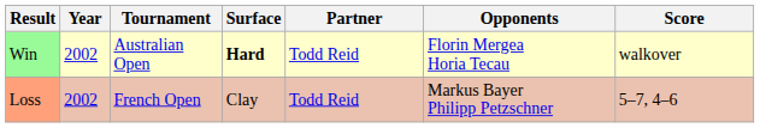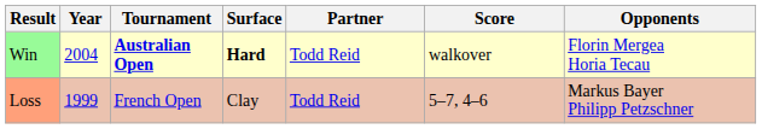 <table class="sortable wikitable">
 <tr>
 <th style="width:45px;">Result</th>
 <th style="width:40px;">Year</th>
 <th style="width:100px;">Tournament</th>
 <th style="width:50px;">Surface</th>
 <th style="width:125px;">Partner</th>
+<th style="width:125px;" class="unsortable">Score</th>
 <th style="width:175px;">Opponents</th>
-<th style="width:125px;" class="unsortable">Score</th>
 </tr>
 <tr style="background:#ffffcc;">
 <td style="background:#98fb98;">Win</td>
-<td><a href='#'>2002</a></td>
-<td><a href='#'>Australian Open</a></td>
+<td><a href='#'>2004</a></td>
+<td><strong><a href='#'>Australian Open</a></strong></td>
 <td><strong>Hard</strong></td>
 <td> <a href='#'>Todd Reid</a></td>
+<td>walkover</td>
 <td> <a href='#'>Florin Mergea</a> <br>  <a href='#'>Horia Tecau</a></td>
-<td>walkover</td>
 </tr>
 <tr style="background:#ebc2af;">
 <td style="background:#ffa07a;">Loss</td>
-<td><a href='#'>2002</a></td>
+<td><a href='#'>1999</a></td>
 <td><a href='#'>French Open</a></td>
 <td>Clay</td>
 <td> <a href='#'>Todd Reid</a></td>
+<td>5–7, 4–6</td>
 <td> Markus Bayer <br>  <a href='#'>Philipp Petzschner</a></td>
-<td>5–7, 4–6</td>
 </tr>
 </table>
